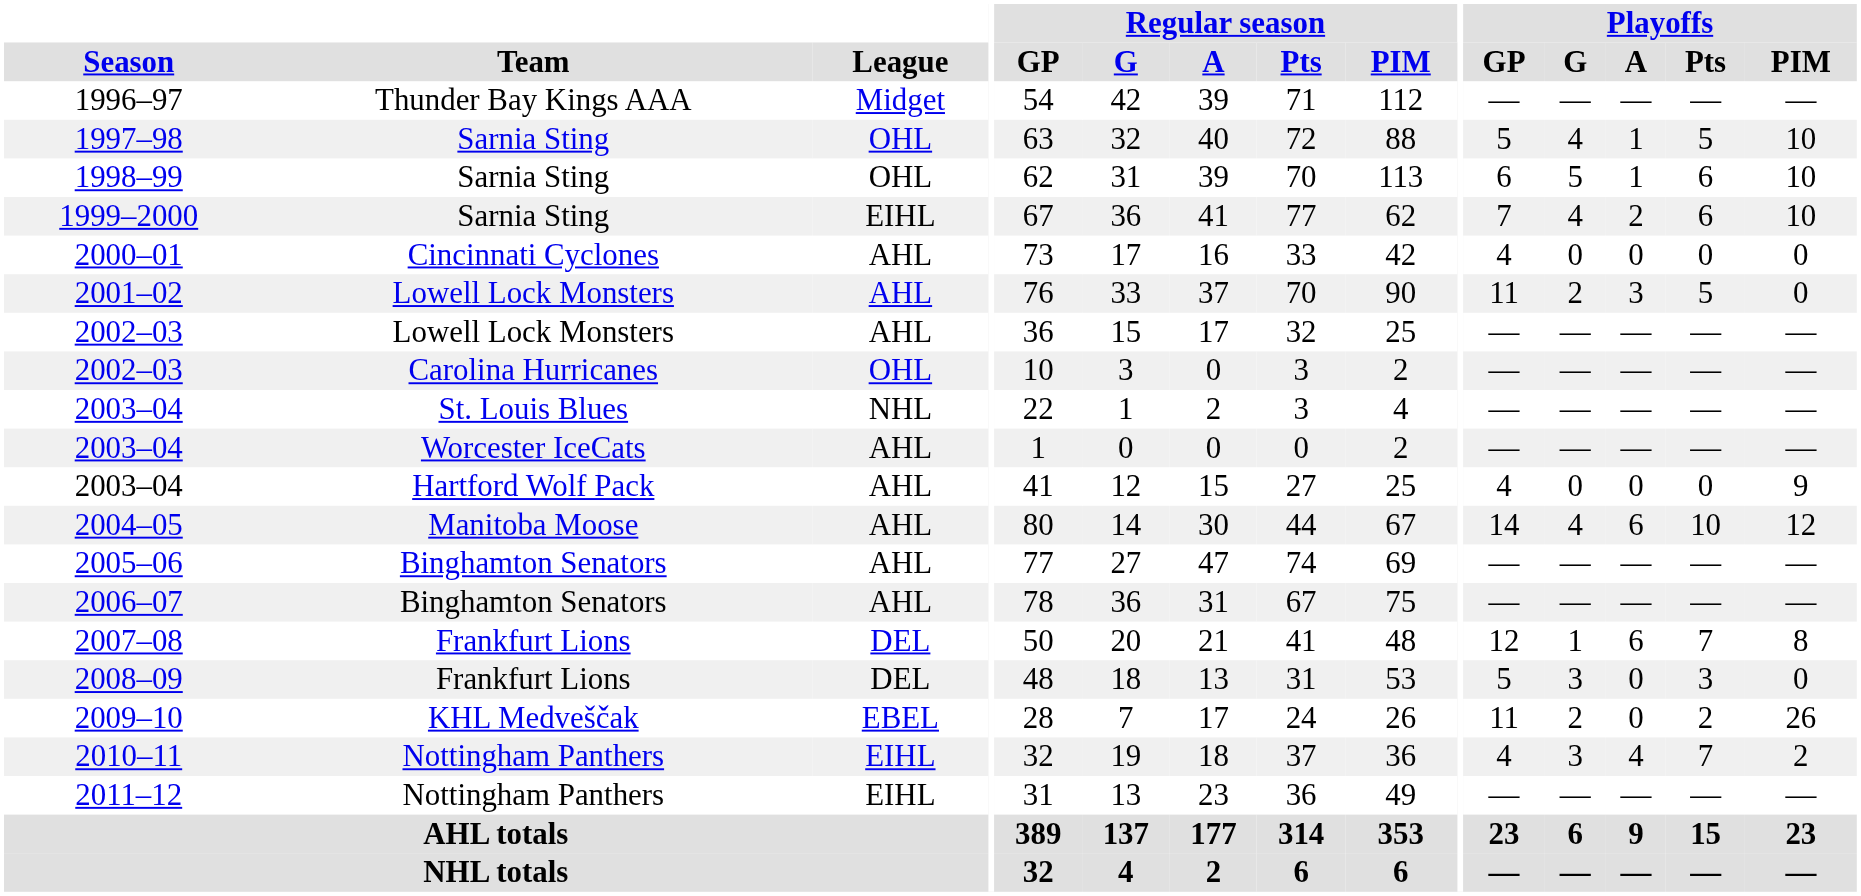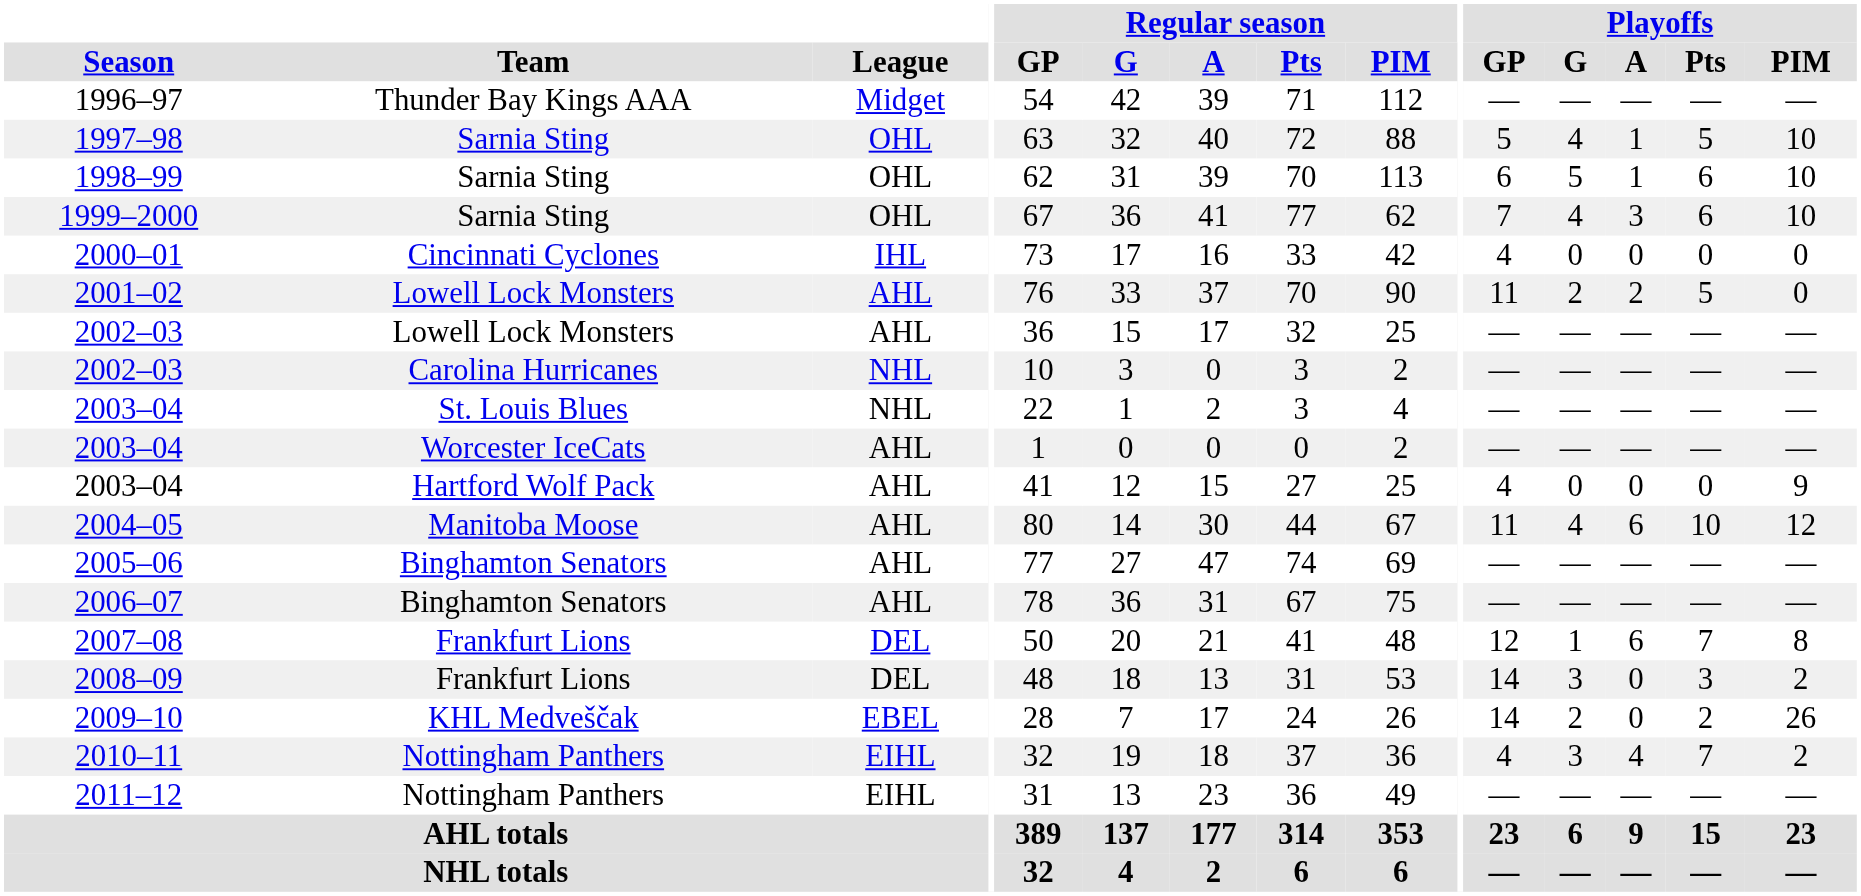 <table border="0" cellpadding="1" cellspacing="0" style="text-align:center; width:60em">
 <tr bgcolor="#e0e0e0">
 <th colspan="3" bgcolor="#ffffff"></th>
 <th rowspan="99" bgcolor="#ffffff"></th>
 <th colspan="5"><a href='#'>Regular season</a></th>
 <th rowspan="99" bgcolor="#ffffff"></th>
 <th colspan="5"><a href='#'>Playoffs</a></th>
 </tr>
 <tr bgcolor="#e0e0e0">
 <th><a href='#'>Season</a></th>
 <th>Team</th>
 <th>League</th>
 <th>GP</th>
 <th><a href='#'>G</a></th>
 <th><a href='#'>A</a></th>
 <th><a href='#'>Pts</a></th>
 <th><a href='#'>PIM</a></th>
 <th>GP</th>
 <th>G</th>
 <th>A</th>
 <th>Pts</th>
 <th>PIM</th>
 </tr>
 <tr>
 <td>1996–97</td>
 <td>Thunder Bay Kings AAA</td>
 <td><a href='#'>Midget</a></td>
 <td>54</td>
 <td>42</td>
 <td>39</td>
 <td>71</td>
 <td>112</td>
 <td>—</td>
 <td>—</td>
 <td>—</td>
 <td>—</td>
 <td>—</td>
 </tr>
 <tr bgcolor="#f0f0f0">
 <td><a href='#'>1997–98</a></td>
 <td><a href='#'>Sarnia Sting</a></td>
 <td><a href='#'>OHL</a></td>
 <td>63</td>
 <td>32</td>
 <td>40</td>
 <td>72</td>
 <td>88</td>
 <td>5</td>
 <td>4</td>
 <td>1</td>
 <td>5</td>
 <td>10</td>
 </tr>
 <tr>
 <td><a href='#'>1998–99</a></td>
 <td>Sarnia Sting</td>
 <td>OHL</td>
 <td>62</td>
 <td>31</td>
 <td>39</td>
 <td>70</td>
 <td>113</td>
 <td>6</td>
 <td>5</td>
 <td>1</td>
 <td>6</td>
 <td>10</td>
 </tr>
 <tr bgcolor="#f0f0f0">
 <td><a href='#'>1999–2000</a></td>
 <td>Sarnia Sting</td>
-<td>EIHL</td>
+<td>OHL</td>
 <td>67</td>
 <td>36</td>
 <td>41</td>
 <td>77</td>
 <td>62</td>
 <td>7</td>
 <td>4</td>
-<td>2</td>
+<td>3</td>
 <td>6</td>
 <td>10</td>
 </tr>
 <tr>
 <td><a href='#'>2000–01</a></td>
 <td><a href='#'>Cincinnati Cyclones</a></td>
-<td>AHL</td>
+<td><a href='#'>IHL</a></td>
 <td>73</td>
 <td>17</td>
 <td>16</td>
 <td>33</td>
 <td>42</td>
 <td>4</td>
 <td>0</td>
 <td>0</td>
 <td>0</td>
 <td>0</td>
 </tr>
 <tr bgcolor="#f0f0f0">
 <td><a href='#'>2001–02</a></td>
 <td><a href='#'>Lowell Lock Monsters</a></td>
 <td><a href='#'>AHL</a></td>
 <td>76</td>
 <td>33</td>
 <td>37</td>
 <td>70</td>
 <td>90</td>
 <td>11</td>
 <td>2</td>
-<td>3</td>
+<td>2</td>
 <td>5</td>
 <td>0</td>
 </tr>
 <tr>
 <td><a href='#'>2002–03</a></td>
 <td>Lowell Lock Monsters</td>
 <td>AHL</td>
 <td>36</td>
 <td>15</td>
 <td>17</td>
 <td>32</td>
 <td>25</td>
 <td>—</td>
 <td>—</td>
 <td>—</td>
 <td>—</td>
 <td>—</td>
 </tr>
 <tr bgcolor="#f0f0f0">
 <td><a href='#'>2002–03</a></td>
 <td><a href='#'>Carolina Hurricanes</a></td>
-<td><a href='#'>OHL</a></td>
+<td><a href='#'>NHL</a></td>
 <td>10</td>
 <td>3</td>
 <td>0</td>
 <td>3</td>
 <td>2</td>
 <td>—</td>
 <td>—</td>
 <td>—</td>
 <td>—</td>
 <td>—</td>
 </tr>
 <tr>
 <td><a href='#'>2003–04</a></td>
 <td><a href='#'>St. Louis Blues</a></td>
 <td>NHL</td>
 <td>22</td>
 <td>1</td>
 <td>2</td>
 <td>3</td>
 <td>4</td>
 <td>—</td>
 <td>—</td>
 <td>—</td>
 <td>—</td>
 <td>—</td>
 </tr>
 <tr bgcolor="#f0f0f0">
 <td><a href='#'>2003–04</a></td>
 <td><a href='#'>Worcester IceCats</a></td>
 <td>AHL</td>
 <td>1</td>
 <td>0</td>
 <td>0</td>
 <td>0</td>
 <td>2</td>
 <td>—</td>
 <td>—</td>
 <td>—</td>
 <td>—</td>
 <td>—</td>
 </tr>
 <tr>
 <td>2003–04</td>
 <td><a href='#'>Hartford Wolf Pack</a></td>
 <td>AHL</td>
 <td>41</td>
 <td>12</td>
 <td>15</td>
 <td>27</td>
 <td>25</td>
 <td>4</td>
 <td>0</td>
 <td>0</td>
 <td>0</td>
 <td>9</td>
 </tr>
 <tr bgcolor="#f0f0f0">
 <td><a href='#'>2004–05</a></td>
 <td><a href='#'>Manitoba Moose</a></td>
 <td>AHL</td>
 <td>80</td>
 <td>14</td>
 <td>30</td>
 <td>44</td>
 <td>67</td>
-<td>14</td>
+<td>11</td>
 <td>4</td>
 <td>6</td>
 <td>10</td>
 <td>12</td>
 </tr>
 <tr>
 <td><a href='#'>2005–06</a></td>
 <td><a href='#'>Binghamton Senators</a></td>
 <td>AHL</td>
 <td>77</td>
 <td>27</td>
 <td>47</td>
 <td>74</td>
 <td>69</td>
 <td>—</td>
 <td>—</td>
 <td>—</td>
 <td>—</td>
 <td>—</td>
 </tr>
 <tr bgcolor="#f0f0f0">
 <td><a href='#'>2006–07</a></td>
 <td>Binghamton Senators</td>
 <td>AHL</td>
 <td>78</td>
 <td>36</td>
 <td>31</td>
 <td>67</td>
 <td>75</td>
 <td>—</td>
 <td>—</td>
 <td>—</td>
 <td>—</td>
 <td>—</td>
 </tr>
 <tr>
 <td><a href='#'>2007–08</a></td>
 <td><a href='#'>Frankfurt Lions</a></td>
 <td><a href='#'>DEL</a></td>
 <td>50</td>
 <td>20</td>
 <td>21</td>
 <td>41</td>
 <td>48</td>
 <td>12</td>
 <td>1</td>
 <td>6</td>
 <td>7</td>
 <td>8</td>
 </tr>
 <tr bgcolor="#f0f0f0">
 <td><a href='#'>2008–09</a></td>
 <td>Frankfurt Lions</td>
 <td>DEL</td>
 <td>48</td>
 <td>18</td>
 <td>13</td>
 <td>31</td>
 <td>53</td>
-<td>5</td>
+<td>14</td>
 <td>3</td>
 <td>0</td>
 <td>3</td>
-<td>0</td>
+<td>2</td>
 </tr>
 <tr>
 <td><a href='#'>2009–10</a></td>
 <td><a href='#'>KHL Medveščak</a></td>
 <td><a href='#'>EBEL</a></td>
 <td>28</td>
 <td>7</td>
 <td>17</td>
 <td>24</td>
 <td>26</td>
-<td>11</td>
+<td>14</td>
 <td>2</td>
 <td>0</td>
 <td>2</td>
 <td>26</td>
 </tr>
 <tr bgcolor="#f0f0f0">
 <td><a href='#'>2010–11</a></td>
 <td><a href='#'>Nottingham Panthers</a></td>
 <td><a href='#'>EIHL</a></td>
 <td>32</td>
 <td>19</td>
 <td>18</td>
 <td>37</td>
 <td>36</td>
 <td>4</td>
 <td>3</td>
 <td>4</td>
 <td>7</td>
 <td>2</td>
 </tr>
 <tr>
 <td><a href='#'>2011–12</a></td>
 <td>Nottingham Panthers</td>
 <td>EIHL</td>
 <td>31</td>
 <td>13</td>
 <td>23</td>
 <td>36</td>
 <td>49</td>
 <td>—</td>
 <td>—</td>
 <td>—</td>
 <td>—</td>
 <td>—</td>
 </tr>
 <tr bgcolor="#e0e0e0">
 <th colspan="3">AHL totals</th>
 <th>389</th>
 <th>137</th>
 <th>177</th>
 <th>314</th>
 <th>353</th>
 <th>23</th>
 <th>6</th>
 <th>9</th>
 <th>15</th>
 <th>23</th>
 </tr>
 <tr bgcolor="#e0e0e0">
 <th colspan="3">NHL totals</th>
 <th>32</th>
 <th>4</th>
 <th>2</th>
 <th>6</th>
 <th>6</th>
 <th>—</th>
 <th>—</th>
 <th>—</th>
 <th>—</th>
 <th>—</th>
 </tr>
 </table>
